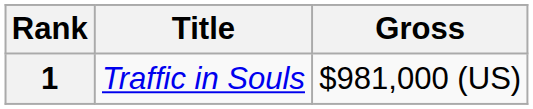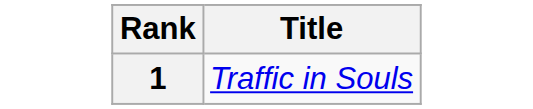 <table class="wikitable sortable" style="margin:auto; margin:auto;">
 <tr>
 <th>Rank</th>
 <th>Title</th>
-<th>Gross</th>
 </tr>
 <tr>
 <th style="text-align:center;">1</th>
 <td><em><a href='#'>Traffic in Souls</a></em></td>
-<td>$981,000 (US)</td>
 </tr>
 </table>
